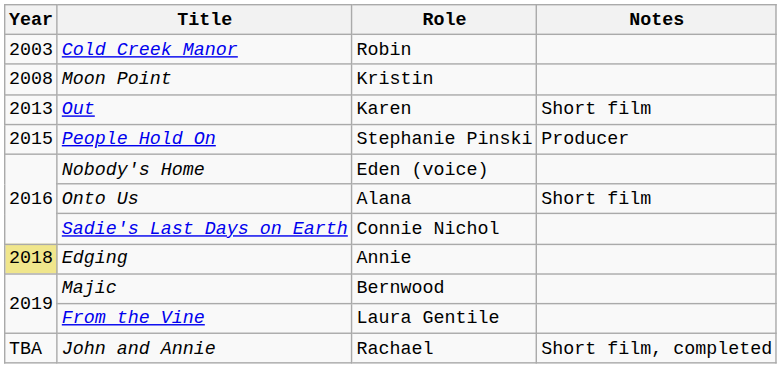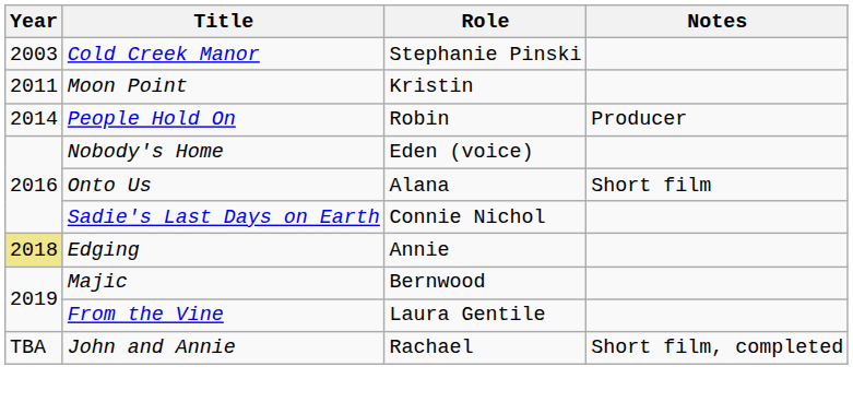 <table class="wikitable sortable">
 <tr>
 <th>Year</th>
 <th>Title</th>
 <th>Role</th>
 <th class="unsortable">Notes</th>
 </tr>
 <tr>
 <td>2003</td>
 <td><em><a href='#'>Cold Creek Manor</a></em></td>
-<td>Robin</td>
+<td>Stephanie Pinski</td>
 <td></td>
 </tr>
 <tr>
-<td>2008</td>
+<td>2011</td>
 <td><em>Moon Point</em></td>
 <td>Kristin</td>
 <td></td>
 </tr>
 <tr>
-<td>2013</td>
-<td><em><a href='#'>Out</a></em></td>
-<td>Karen</td>
-<td>Short film</td>
-</tr>
-<tr>
-<td>2015</td>
+<td>2014</td>
 <td><em><a href='#'>People Hold On</a></em></td>
-<td>Stephanie Pinski</td>
+<td>Robin</td>
 <td>Producer</td>
 </tr>
 <tr>
 <td rowspan=3>2016</td>
 <td><em>Nobody's Home</em></td>
 <td>Eden (voice)</td>
 <td></td>
 </tr>
 <tr>
 <td><em>Onto Us</em></td>
 <td>Alana</td>
 <td>Short film</td>
 </tr>
 <tr>
 <td><em><a href='#'>Sadie's Last Days on Earth</a></em></td>
 <td>Connie Nichol</td>
 <td></td>
 </tr>
 <tr>
 <td style="background: khaki;">2018</td>
 <td><em>Edging</em></td>
 <td>Annie</td>
 <td></td>
 </tr>
 <tr>
 <td rowspan=2>2019</td>
 <td><em>Majic</em></td>
 <td>Bernwood</td>
 <td></td>
 </tr>
 <tr>
 <td><em><a href='#'>From the Vine</a></em></td>
 <td>Laura Gentile</td>
 <td></td>
 </tr>
 <tr>
 <td>TBA</td>
 <td><em>John and Annie</em></td>
 <td>Rachael</td>
 <td>Short film, completed</td>
 </tr>
 </table>
